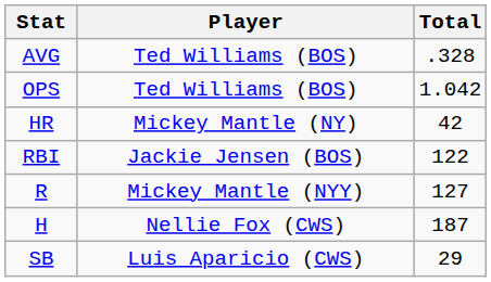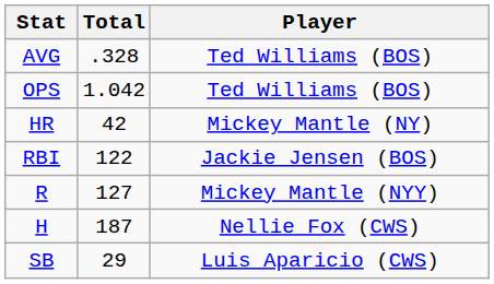 <table class="wikitable" style="text-align:center;">
 <tr>
 <th style="width:15%;">Stat</th>
+<th style="width:15%;">Total</th>
 <th>Player</th>
-<th style="width:15%;">Total</th>
 </tr>
 <tr>
 <td><a href='#'>AVG</a></td>
+<td>.328</td>
 <td><a href='#'>Ted Williams</a> (<a href='#'>BOS</a>)</td>
-<td>.328</td>
 </tr>
 <tr>
 <td><a href='#'>OPS</a></td>
+<td>1.042</td>
 <td><a href='#'>Ted Williams</a> (<a href='#'>BOS</a>)</td>
-<td>1.042</td>
 </tr>
 <tr>
 <td><a href='#'>HR</a></td>
+<td>42</td>
 <td><a href='#'>Mickey Mantle</a> (<a href='#'>NY</a>)</td>
-<td>42</td>
 </tr>
 <tr>
 <td><a href='#'>RBI</a></td>
+<td>122</td>
 <td><a href='#'>Jackie Jensen</a> (<a href='#'>BOS</a>)</td>
-<td>122</td>
 </tr>
 <tr>
 <td><a href='#'>R</a></td>
+<td>127</td>
 <td><a href='#'>Mickey Mantle</a> (<a href='#'>NYY</a>)</td>
-<td>127</td>
 </tr>
 <tr>
 <td><a href='#'>H</a></td>
+<td>187</td>
 <td><a href='#'>Nellie Fox</a> (<a href='#'>CWS</a>)</td>
-<td>187</td>
 </tr>
 <tr>
 <td><a href='#'>SB</a></td>
+<td>29</td>
 <td><a href='#'>Luis Aparicio</a> (<a href='#'>CWS</a>)</td>
-<td>29</td>
 </tr>
 </table>
